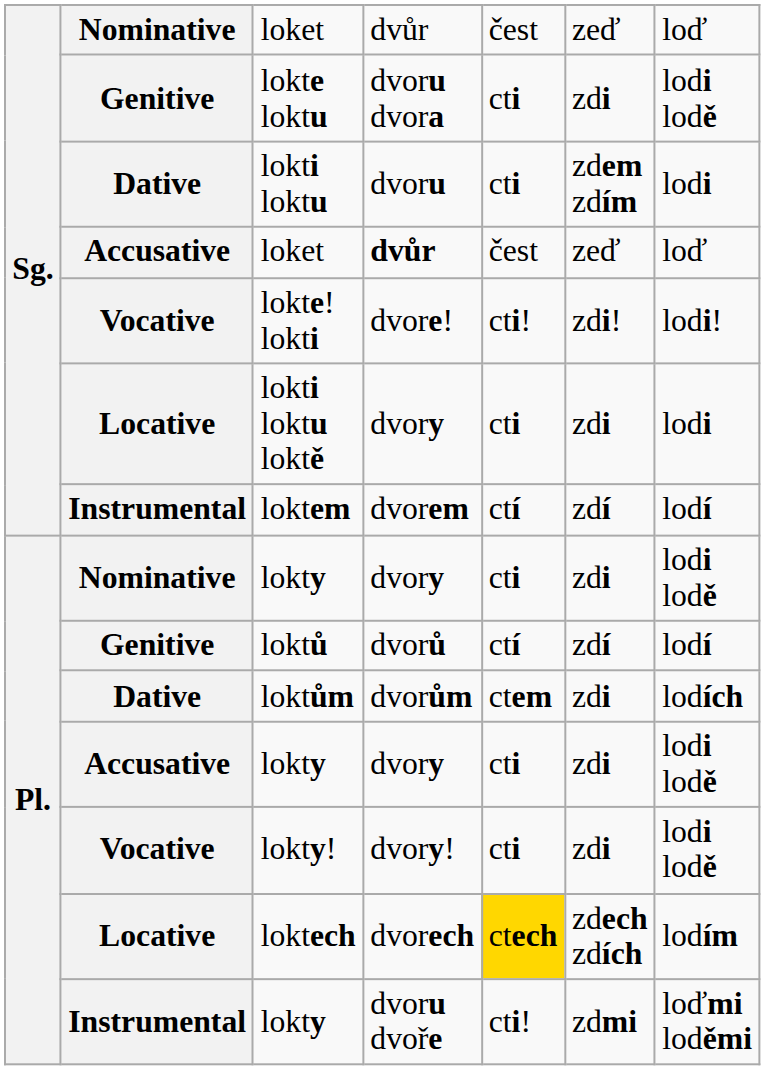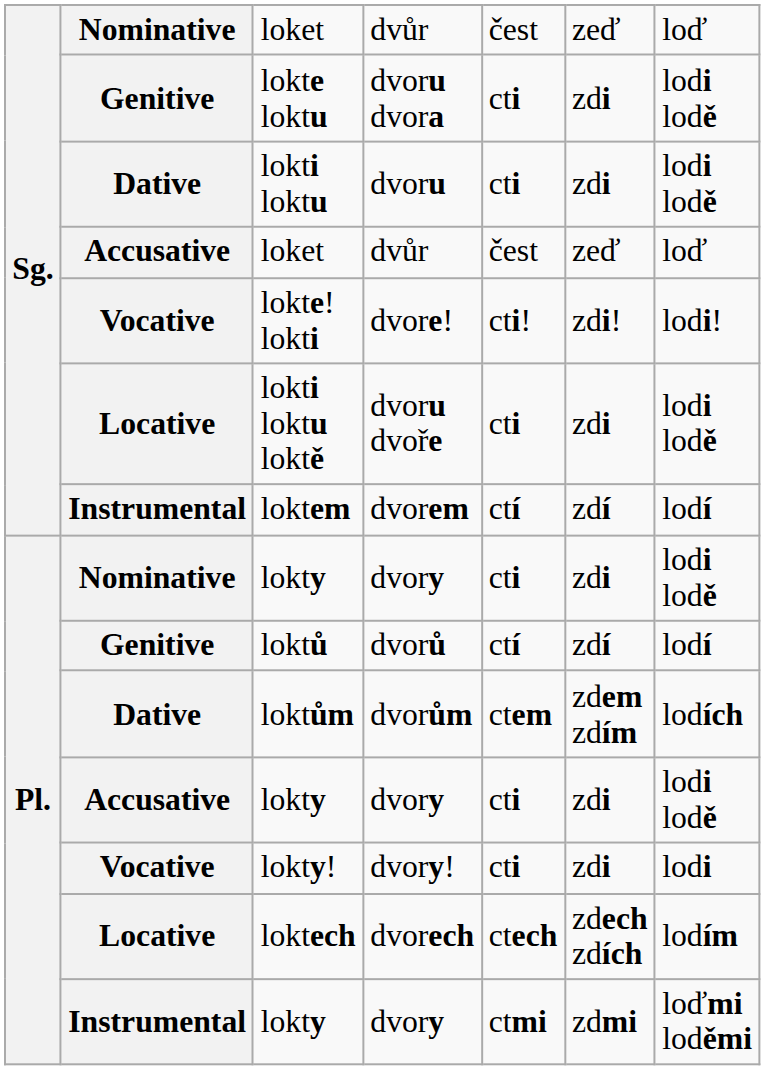 <table class=wikitable>
 <tr>
 <th rowspan="7">Sg.</th>
 <th>Nominative</th>
 <td>loket</td>
 <td>dvůr</td>
 <td>čest</td>
 <td>zeď</td>
 <td>loď</td>
 </tr>
 <tr>
 <th>Genitive</th>
 <td>lokt<strong>e</strong><br>lokt<strong>u</strong></td>
 <td>dvor<strong>u</strong><br>dvor<strong>a</strong></td>
 <td>ct<strong>i</strong></td>
 <td>zd<strong>i</strong></td>
 <td>lod<strong>i</strong><br>lod<strong>ě</strong></td>
 </tr>
 <tr>
 <th>Dative</th>
 <td>lokt<strong>i</strong><br>lokt<strong>u</strong></td>
 <td>dvor<strong>u</strong></td>
 <td>ct<strong>i</strong></td>
-<td>zd<strong>em</strong><br>zd<strong>ím</strong></td>
-<td>lod<strong>i</strong></td>
+<td>zd<strong>i</strong></td>
+<td>lod<strong>i</strong><br>lod<strong>ě</strong></td>
 </tr>
 <tr>
 <th>Accusative</th>
 <td>loket</td>
-<td><strong>dvůr</strong></td>
+<td>dvůr</td>
 <td>čest</td>
 <td>zeď</td>
 <td>loď</td>
 </tr>
 <tr>
 <th>Vocative</th>
 <td>lokt<strong>e</strong>!<br>lokt<strong>i</strong></td>
 <td>dvor<strong>e</strong>!</td>
 <td>ct<strong>i</strong>!</td>
 <td>zd<strong>i</strong>!</td>
 <td>lod<strong>i</strong>!</td>
 </tr>
 <tr>
 <th>Locative</th>
 <td>lokt<strong>i</strong><br>lokt<strong>u</strong><br>lokt<strong>ě</strong></td>
-<td>dvor<strong>y</strong></td>
+<td>dvor<strong>u</strong><br>dvoř<strong>e</strong></td>
 <td>ct<strong>i</strong></td>
 <td>zd<strong>i</strong></td>
-<td>lod<strong>i</strong></td>
+<td>lod<strong>i</strong><br>lod<strong>ě</strong></td>
 </tr>
 <tr>
 <th>Instrumental</th>
 <td>lokt<strong>em</strong></td>
 <td>dvor<strong>em</strong></td>
 <td>ct<strong>í</strong></td>
 <td>zd<strong>í</strong></td>
 <td>lod<strong>í</strong></td>
 </tr>
 <tr>
 <th rowspan="7">Pl.</th>
 <th>Nominative</th>
 <td>lokt<strong>y</strong></td>
 <td>dvor<strong>y</strong></td>
 <td>ct<strong>i</strong></td>
 <td>zd<strong>i</strong></td>
 <td>lod<strong>i</strong><br>lod<strong>ě</strong></td>
 </tr>
 <tr>
 <th>Genitive</th>
 <td>lokt<strong>ů</strong></td>
 <td>dvor<strong>ů</strong></td>
 <td>ct<strong>í</strong></td>
 <td>zd<strong>í</strong></td>
 <td>lod<strong>í</strong></td>
 </tr>
 <tr>
 <th>Dative</th>
 <td>lokt<strong>ům</strong></td>
 <td>dvor<strong>ům</strong></td>
 <td>ct<strong>em</strong></td>
-<td>zd<strong>i</strong></td>
+<td>zd<strong>em</strong><br>zd<strong>ím</strong></td>
 <td>lod<strong>ích</strong></td>
 </tr>
 <tr>
 <th>Accusative</th>
 <td>lokt<strong>y</strong></td>
 <td>dvor<strong>y</strong></td>
 <td>ct<strong>i</strong></td>
 <td>zd<strong>i</strong></td>
 <td>lod<strong>i</strong><br>lod<strong>ě</strong></td>
 </tr>
 <tr>
 <th>Vocative</th>
 <td>lokt<strong>y</strong>!</td>
 <td>dvor<strong>y</strong>!</td>
 <td>ct<strong>i</strong></td>
 <td>zd<strong>i</strong></td>
-<td>lod<strong>i</strong><br>lod<strong>ě</strong></td>
+<td>lod<strong>i</strong></td>
 </tr>
 <tr>
 <th>Locative</th>
 <td>lokt<strong>ech</strong></td>
 <td>dvor<strong>ech</strong></td>
-<td style="background: gold;">ct<strong>ech</strong></td>
+<td>ct<strong>ech</strong></td>
 <td>zd<strong>ech</strong><br>zd<strong>ích</strong></td>
 <td>lod<strong>ím</strong></td>
 </tr>
 <tr>
 <th>Instrumental</th>
 <td>lokt<strong>y</strong></td>
-<td>dvor<strong>u</strong><br>dvoř<strong>e</strong></td>
-<td>ct<strong>i</strong>!</td>
+<td>dvor<strong>y</strong></td>
+<td>ct<strong>mi</strong></td>
 <td>zd<strong>mi</strong></td>
 <td>loď<strong>mi</strong><br>lod<strong>ěmi</strong></td>
 </tr>
 </table>
